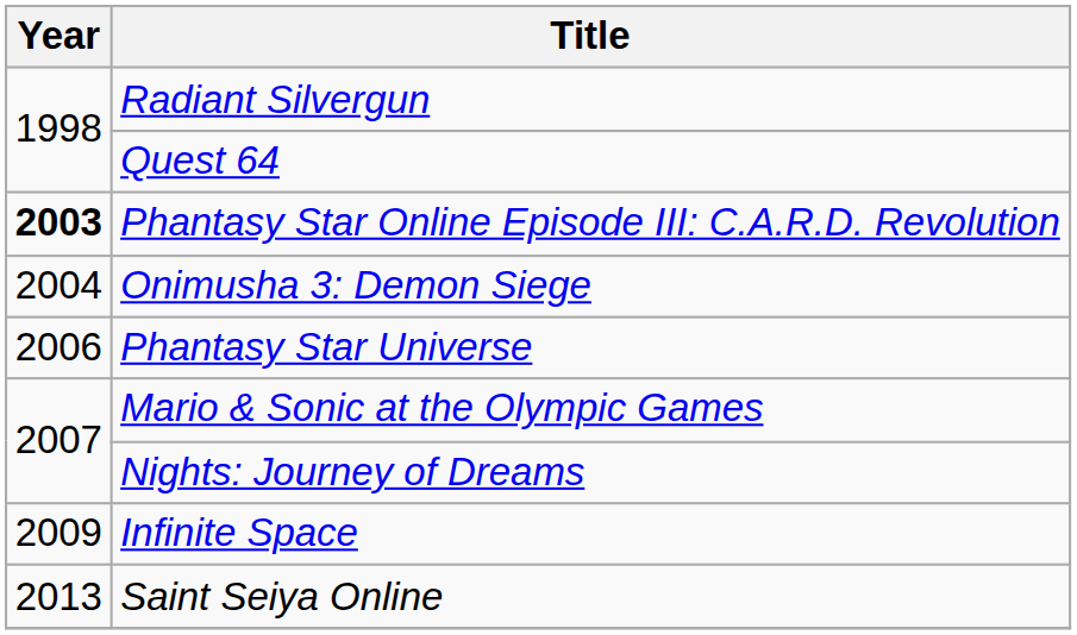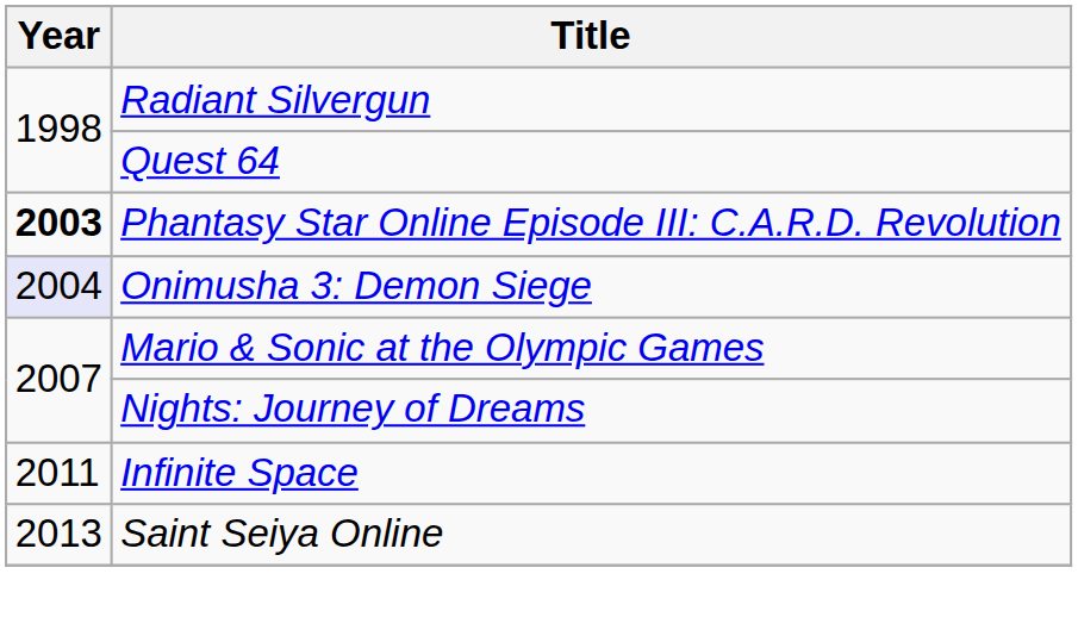 <table class="wikitable">
 <tr>
 <th>Year</th>
 <th>Title</th>
 </tr>
 <tr>
 <td rowspan="2">1998</td>
 <td><em><a href='#'>Radiant Silvergun</a></em></td>
 </tr>
 <tr>
 <td><em><a href='#'>Quest 64</a></em></td>
 </tr>
 <tr>
 <td><strong>2003</strong></td>
 <td><em><a href='#'>Phantasy Star Online Episode III: C.A.R.D. Revolution</a></em></td>
 </tr>
 <tr>
-<td>2004</td>
+<td style="background: lavender;">2004</td>
 <td><em><a href='#'>Onimusha 3: Demon Siege</a></em></td>
-</tr>
-<tr>
-<td>2006</td>
-<td><em><a href='#'>Phantasy Star Universe</a></em></td>
 </tr>
 <tr>
 <td rowspan="2">2007</td>
 <td><em><a href='#'>Mario & Sonic at the Olympic Games</a></em></td>
 </tr>
 <tr>
 <td><em><a href='#'>Nights: Journey of Dreams</a></em></td>
 </tr>
 <tr>
-<td>2009</td>
+<td>2011</td>
 <td><em><a href='#'>Infinite Space</a></em></td>
 </tr>
 <tr>
 <td>2013</td>
 <td><em>Saint Seiya Online</em></td>
 </tr>
 <tr>
 </tr>
 </table>
